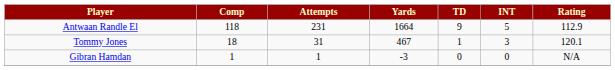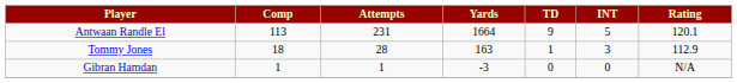 <table class="wikitable" width="80%">
 <tr align="center"  style="background:#990000;color:#FFFFCC;">
 <td><strong>Player</strong></td>
 <td><strong>Comp</strong></td>
 <td><strong>Attempts</strong></td>
 <td><strong>Yards</strong></td>
 <td><strong>TD</strong></td>
 <td><strong>INT</strong></td>
 <td><strong>Rating</strong></td>
 </tr>
 <tr align="center" bgcolor="">
 <td><a href='#'>Antwaan Randle El</a></td>
-<td>118</td>
+<td>113</td>
 <td>231</td>
 <td>1664</td>
 <td>9</td>
 <td>5</td>
-<td>112.9</td>
+<td>120.1</td>
 </tr>
 <tr align="center" bgcolor="">
 <td><a href='#'>Tommy Jones</a></td>
 <td>18</td>
-<td>31</td>
-<td>467</td>
+<td>28</td>
+<td>163</td>
 <td>1</td>
 <td>3</td>
-<td>120.1</td>
+<td>112.9</td>
 </tr>
 <tr align="center" bgcolor="">
 <td><a href='#'>Gibran Hamdan</a></td>
 <td>1</td>
 <td>1</td>
 <td>-3</td>
 <td>0</td>
 <td>0</td>
 <td>N/A</td>
 </tr>
 <tr align="center" bgcolor="">
 </tr>
 </table>
